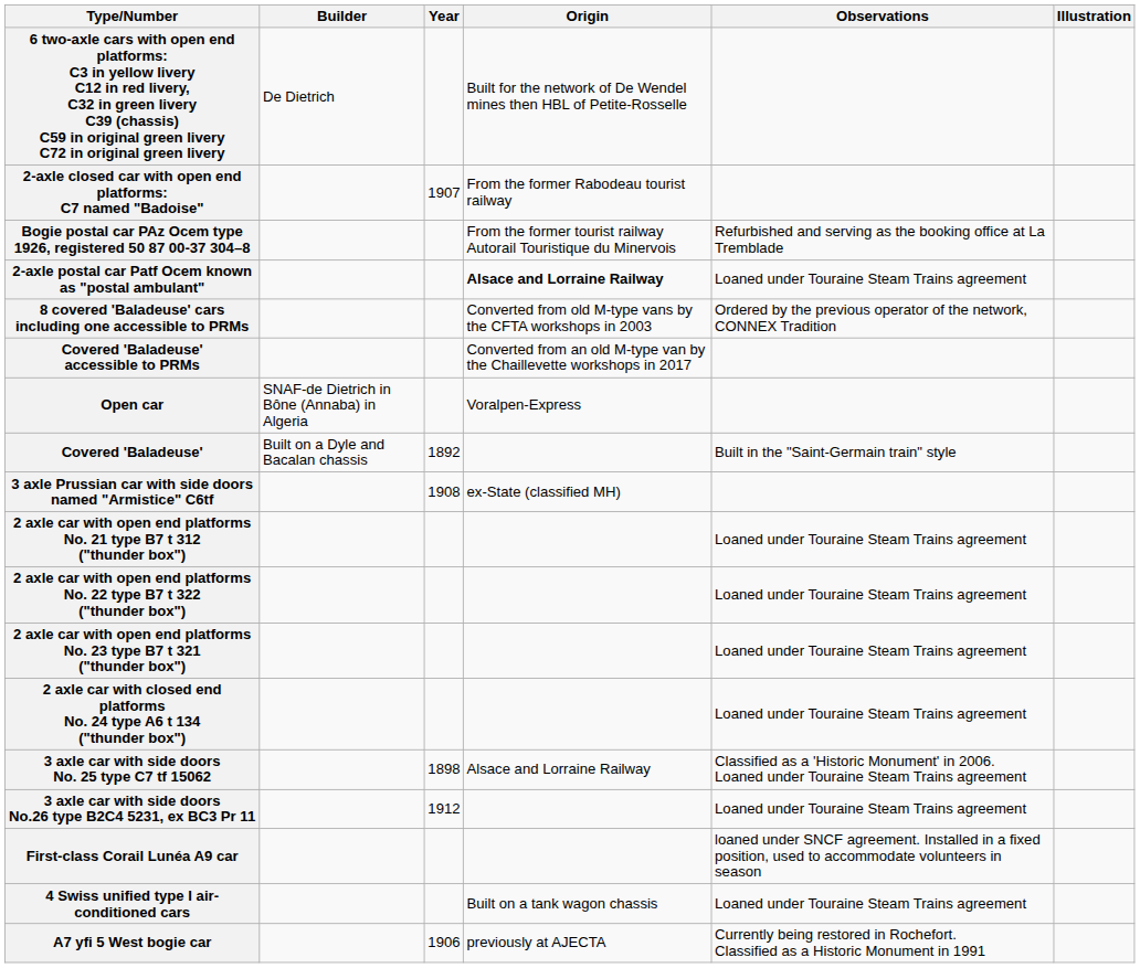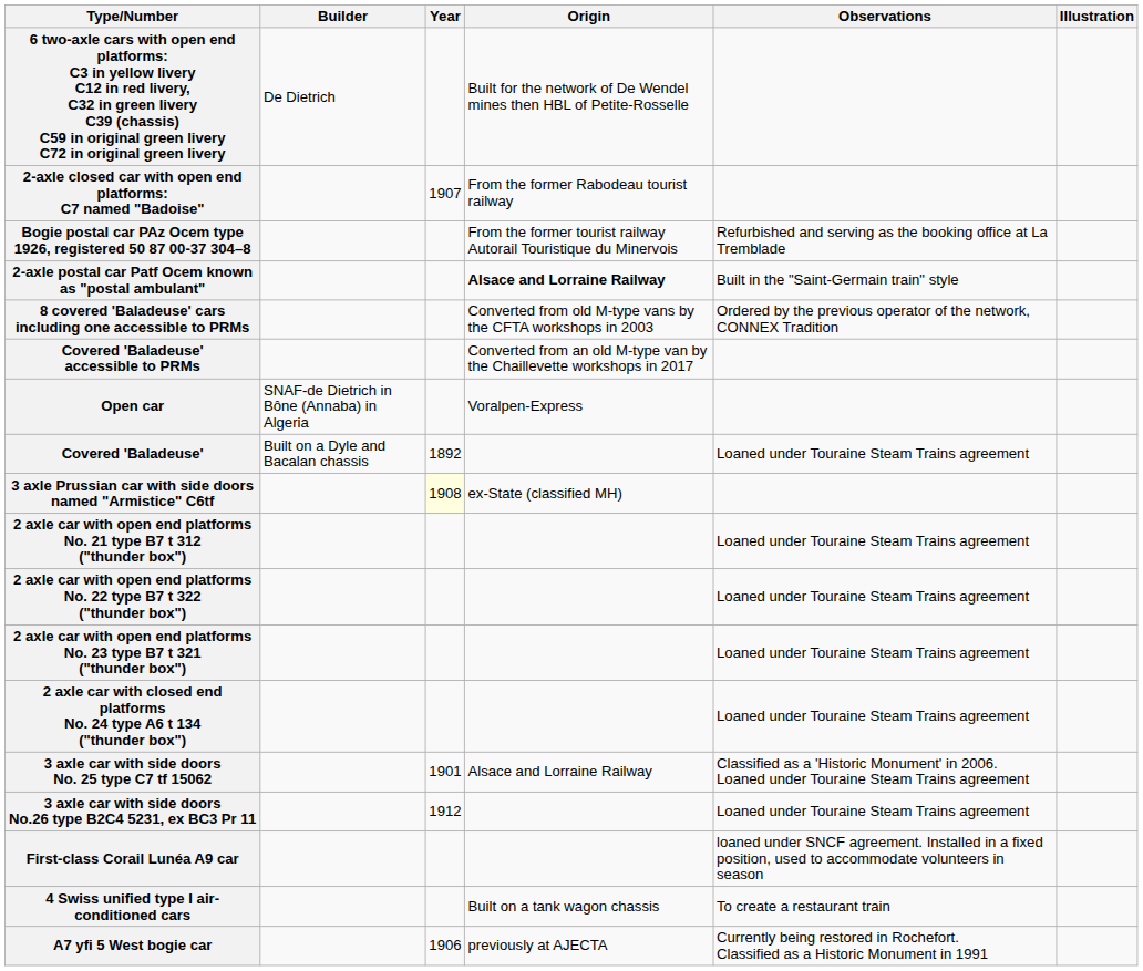 <table class="wikitable">
 <tr>
 <th>Type/Number</th>
 <th>Builder</th>
 <th>Year</th>
 <th>Origin</th>
 <th>Observations</th>
 <th>Illustration</th>
 </tr>
 <tr>
 <th>6 two-axle cars with open end platforms:<br>C3 in yellow livery<br>C12 in red livery,<br>C32 in green livery<br>C39 (chassis)<br>C59 in original green livery<br>C72 in original green livery</th>
 <td>De Dietrich</td>
 <td></td>
 <td>Built for the network of De Wendel mines then HBL of Petite-Rosselle</td>
 <td></td>
 <td></td>
 </tr>
 <tr>
 <th>2-axle closed car with open end platforms:<br>C7 named "Badoise"</th>
 <td></td>
 <td>1907</td>
 <td>From the former Rabodeau tourist railway</td>
 <td></td>
 <td></td>
 </tr>
 <tr>
 <th>Bogie postal car PAz Ocem type 1926, registered 50 87 00-37 304–8</th>
 <td></td>
 <td></td>
 <td>From the former tourist railway Autorail Touristique du Minervois</td>
 <td>Refurbished and serving as the booking office at La Tremblade</td>
 <td></td>
 </tr>
 <tr>
 <th>2-axle postal car Patf Ocem  known as "postal ambulant"</th>
 <td></td>
 <td></td>
 <td><strong>Alsace and Lorraine Railway</strong></td>
-<td>Loaned under Touraine Steam Trains agreement</td>
+<td>Built in the "Saint-Germain train" style</td>
 <td></td>
 </tr>
 <tr>
 <th>8 covered 'Baladeuse' cars<br>including one accessible to PRMs</th>
 <td></td>
 <td></td>
 <td>Converted from old M-type vans by the CFTA workshops in 2003</td>
 <td>Ordered by the previous operator of the network, CONNEX Tradition</td>
 <td></td>
 </tr>
 <tr>
 <th>Covered 'Baladeuse'<br>accessible to PRMs</th>
 <td></td>
 <td></td>
 <td>Converted from an old M-type van by the Chaillevette workshops in 2017</td>
 <td></td>
 <td></td>
 </tr>
 <tr>
 <th>Open car</th>
 <td>SNAF-de Dietrich in Bône (Annaba) in Algeria</td>
 <td></td>
 <td>Voralpen-Express</td>
 <td></td>
 <td></td>
 </tr>
 <tr>
 <th>Covered 'Baladeuse'</th>
 <td>Built on a Dyle and Bacalan chassis</td>
 <td>1892</td>
 <td></td>
-<td>Built in the "Saint-Germain train" style</td>
+<td>Loaned under Touraine Steam Trains agreement</td>
 <td></td>
 </tr>
 <tr>
 <th>3 axle Prussian car with side doors named "Armistice" C6tf</th>
 <td></td>
-<td>1908</td>
+<td style="background: lightyellow;">1908</td>
 <td>ex-State (classified MH)</td>
 <td></td>
 <td></td>
 </tr>
 <tr>
 <th>2 axle car with open end platforms<br>No. 21 type B7 t 312<br>("thunder box")</th>
 <td></td>
 <td></td>
 <td></td>
 <td>Loaned under Touraine Steam Trains agreement</td>
 <td></td>
 </tr>
 <tr>
 <th>2 axle car with open end platforms<br>No. 22 type B7 t 322<br>("thunder box")</th>
 <td></td>
 <td></td>
 <td></td>
 <td>Loaned under Touraine Steam Trains agreement</td>
 <td></td>
 </tr>
 <tr>
 <th>2 axle car with open end platforms<br>No. 23 type B7 t 321<br>("thunder box")</th>
 <td></td>
 <td></td>
 <td></td>
 <td>Loaned under Touraine Steam Trains agreement</td>
 <td></td>
 </tr>
 <tr>
 <th>2 axle car with closed end platforms<br>No. 24 type A6 t 134<br>("thunder box")</th>
 <td></td>
 <td></td>
 <td></td>
 <td>Loaned under Touraine Steam Trains agreement</td>
 <td></td>
 </tr>
 <tr>
 <th>3 axle car with side doors<br>No. 25 type C7 tf 15062</th>
 <td></td>
-<td>1898</td>
+<td>1901</td>
 <td>Alsace and Lorraine Railway</td>
 <td>Classified as a 'Historic Monument' in 2006.<br>Loaned under Touraine Steam Trains agreement</td>
 <td></td>
 </tr>
 <tr>
 <th>3 axle car with side doors<br>No.26 type B2C4 5231, ex BC3 Pr 11</th>
 <td></td>
 <td>1912</td>
 <td></td>
 <td>Loaned under Touraine Steam Trains agreement</td>
 <td></td>
 </tr>
 <tr>
 <th>First-class Corail Lunéa A9 car</th>
 <td></td>
 <td></td>
 <td></td>
 <td>loaned under SNCF agreement. Installed in a fixed position, used to accommodate volunteers in season</td>
 <td></td>
 </tr>
 <tr>
 <th>4 Swiss unified type I air-conditioned cars</th>
 <td></td>
 <td></td>
 <td>Built on a tank wagon chassis</td>
-<td>Loaned under Touraine Steam Trains agreement</td>
+<td>To create a restaurant train</td>
 <td></td>
 </tr>
 <tr>
 <th>A7 yfi 5 West bogie car</th>
 <td></td>
 <td>1906</td>
 <td>previously at AJECTA</td>
 <td>Currently being restored in Rochefort.<br>Classified as a Historic Monument in 1991</td>
 <td></td>
 </tr>
 </table>
